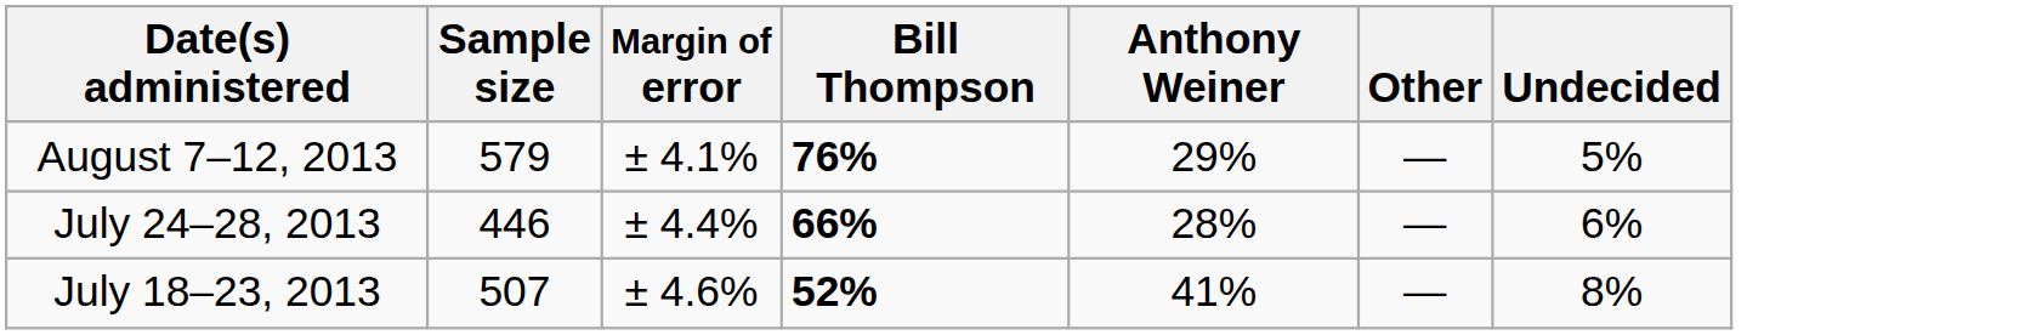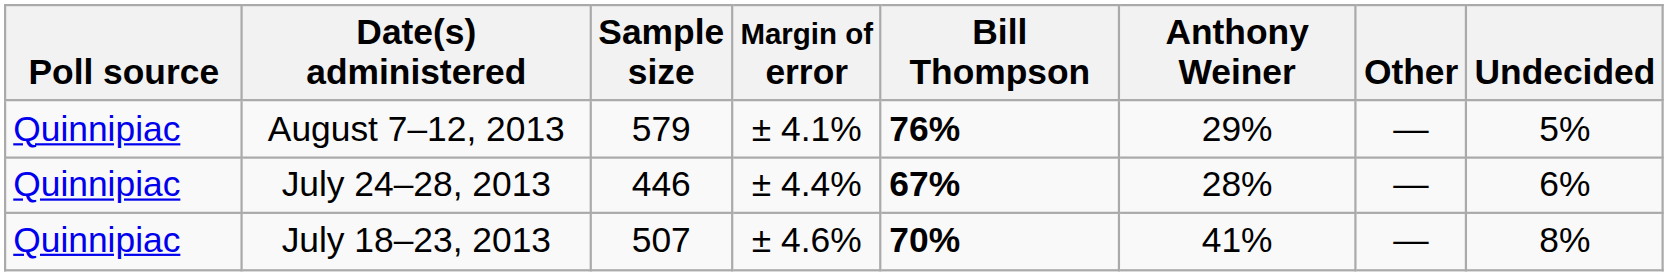 <table class="wikitable">
 <tr valign= bottom>
+<th style="width:100px;">Poll source</th>
 <th style="width:150px;">Date(s)<br>administered</th>
 <th class=small>Sample<br>size</th>
 <th class=small><small>Margin of</small><br>error</th>
 <th style="width:100px;">Bill<br>Thompson</th>
 <th style="width:100px;">Anthony<br>Weiner</th>
 <th>Other</th>
 <th>Undecided</th>
 </tr>
 <tr>
+<td><a href='#'>Quinnipiac</a></td>
 <td align=center>August 7–12, 2013</td>
 <td align=center>579</td>
 <td align=center>± 4.1%</td>
 <td><strong>76%</strong></td>
 <td align=center>29%</td>
 <td align=center>—</td>
 <td align=center>5%</td>
 </tr>
 <tr>
+<td><a href='#'>Quinnipiac</a></td>
 <td align=center>July 24–28, 2013</td>
 <td align=center>446</td>
 <td align=center>± 4.4%</td>
-<td><strong>66%</strong></td>
+<td><strong>67%</strong></td>
 <td align=center>28%</td>
 <td align=center>—</td>
 <td align=center>6%</td>
 </tr>
 <tr>
+<td><a href='#'>Quinnipiac</a></td>
 <td align=center>July 18–23, 2013</td>
 <td align=center>507</td>
 <td align=center>± 4.6%</td>
-<td><strong>52%</strong></td>
+<td><strong>70%</strong></td>
 <td align=center>41%</td>
 <td align=center>—</td>
 <td align=center>8%</td>
 </tr>
 </table>
